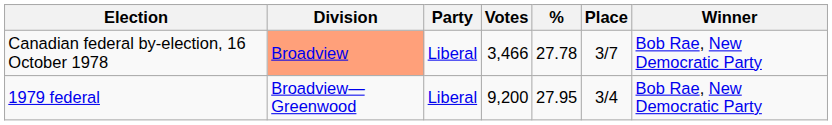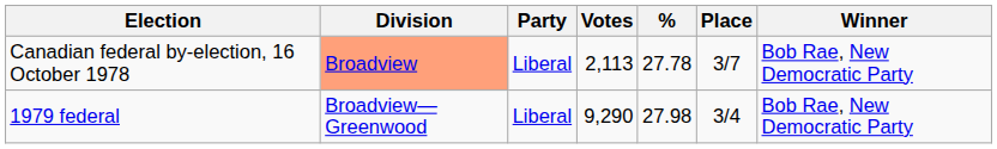 <table class="wikitable" width="800">
 <tr>
 <th align="left">Election</th>
 <th align="left">Division</th>
 <th align="left">Party</th>
 <th align="right">Votes</th>
 <th align="right">%</th>
 <th align="center">Place</th>
 <th align="center">Winner</th>
 </tr>
 <tr>
 <td align="left">Canadian federal by-election, 16 October 1978</td>
 <td align="left" style="background: lightsalmon;"><a href='#'>Broadview</a></td>
 <td align="left"><a href='#'>Liberal</a></td>
-<td align="right">3,466</td>
+<td align="right">2,113</td>
 <td align="right">27.78</td>
 <td align="center">3/7</td>
 <td align="left"><a href='#'>Bob Rae</a>, <a href='#'>New Democratic Party</a></td>
 </tr>
 <tr>
 <td align="left"><a href='#'>1979 federal</a></td>
 <td align="left"><a href='#'>Broadview—Greenwood</a></td>
 <td align="left"><a href='#'>Liberal</a></td>
-<td align="right">9,200</td>
-<td align="right">27.95</td>
+<td align="right">9,290</td>
+<td align="right">27.98</td>
 <td align="center">3/4</td>
 <td align="left"><a href='#'>Bob Rae</a>, <a href='#'>New Democratic Party</a></td>
 </tr>
 </table>
